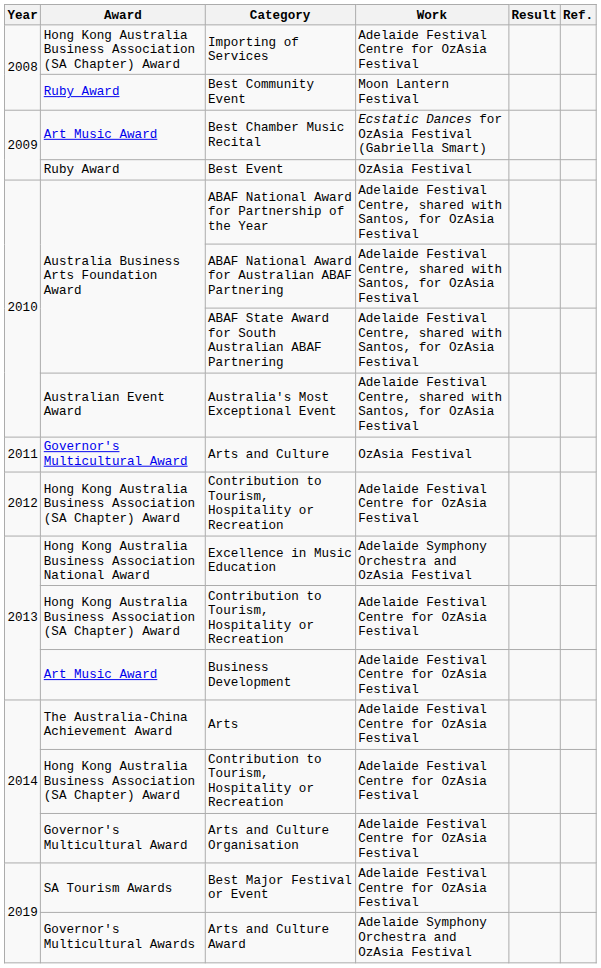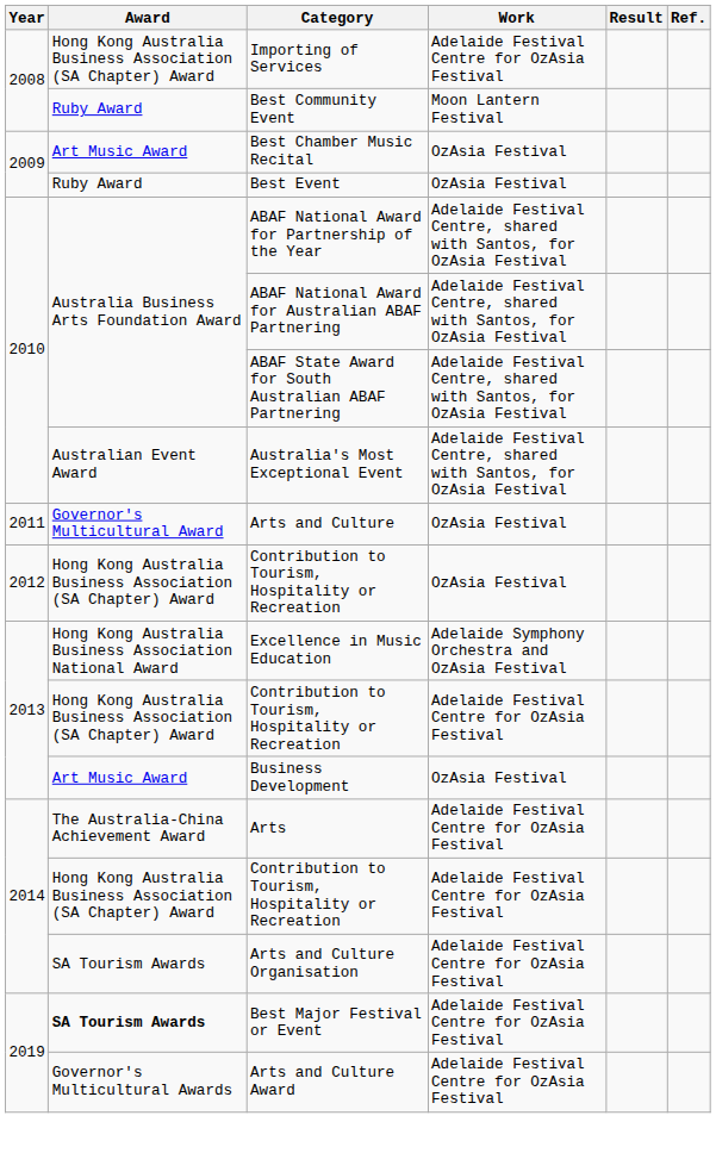 <table class="wikitable">
 <tr>
 <th>Year</th>
 <th>Award</th>
 <th>Category</th>
 <th>Work</th>
 <th>Result</th>
 <th>Ref.</th>
 </tr>
 <tr>
 <td rowspan="2">2008</td>
 <td>Hong Kong Australia Business Association (SA Chapter) Award</td>
 <td>Importing of Services</td>
 <td>Adelaide Festival Centre for OzAsia Festival</td>
 <td></td>
 <td></td>
 </tr>
 <tr>
 <td><a href='#'>Ruby Award</a></td>
 <td>Best Community Event</td>
 <td>Moon Lantern Festival</td>
 <td></td>
 <td></td>
 </tr>
 <tr>
 <td rowspan="2">2009</td>
 <td><a href='#'>Art Music Award</a></td>
 <td>Best Chamber Music Recital</td>
-<td><em>Ecstatic Dances</em> for OzAsia Festival (Gabriella Smart)</td>
+<td>OzAsia Festival</td>
 <td></td>
 <td></td>
 </tr>
 <tr>
 <td>Ruby Award</td>
 <td>Best Event</td>
 <td>OzAsia Festival</td>
 <td></td>
 <td></td>
 </tr>
 <tr>
 <td rowspan="4">2010</td>
 <td rowspan="3">Australia Business Arts Foundation Award</td>
 <td>ABAF National Award for Partnership of the Year</td>
 <td>Adelaide Festival Centre, shared with Santos, for OzAsia Festival</td>
 <td></td>
 <td></td>
 </tr>
 <tr>
 <td>ABAF National Award for Australian ABAF Partnering</td>
 <td>Adelaide Festival Centre, shared with Santos, for OzAsia Festival</td>
 <td></td>
 <td></td>
 </tr>
 <tr>
 <td>ABAF State Award for South Australian ABAF Partnering</td>
 <td>Adelaide Festival Centre, shared with Santos, for OzAsia Festival</td>
 <td></td>
 <td></td>
 </tr>
 <tr>
 <td>Australian Event Award</td>
 <td>Australia's Most Exceptional Event</td>
 <td>Adelaide Festival Centre, shared with Santos, for OzAsia Festival</td>
 <td></td>
 <td></td>
 </tr>
 <tr>
 <td>2011</td>
 <td><a href='#'>Governor's  Multicultural Award</a></td>
 <td>Arts and Culture</td>
 <td>OzAsia Festival</td>
 <td></td>
 <td></td>
 </tr>
 <tr>
 <td>2012</td>
 <td>Hong Kong Australia Business Association (SA Chapter) Award</td>
 <td>Contribution to Tourism, Hospitality or Recreation</td>
-<td>Adelaide Festival Centre for OzAsia Festival</td>
+<td>OzAsia Festival</td>
 <td></td>
 <td></td>
 </tr>
 <tr>
 <td rowspan="3">2013</td>
 <td>Hong Kong Australia Business Association National Award</td>
 <td>Excellence in Music Education</td>
 <td>Adelaide Symphony Orchestra and OzAsia Festival</td>
 <td></td>
 <td></td>
 </tr>
 <tr>
 <td>Hong Kong Australia Business Association (SA Chapter) Award</td>
 <td>Contribution to Tourism, Hospitality or Recreation</td>
 <td>Adelaide Festival Centre for OzAsia Festival</td>
 <td></td>
 <td></td>
 </tr>
 <tr>
 <td><a href='#'>Art Music Award</a></td>
 <td>Business Development</td>
-<td>Adelaide Festival Centre for OzAsia Festival</td>
+<td>OzAsia Festival</td>
 <td></td>
 <td></td>
 </tr>
 <tr>
 <td rowspan="3">2014</td>
 <td>The Australia-China Achievement Award</td>
 <td>Arts</td>
 <td>Adelaide Festival Centre for OzAsia Festival</td>
 <td></td>
 <td></td>
 </tr>
 <tr>
 <td>Hong Kong Australia Business Association (SA Chapter) Award</td>
 <td>Contribution to Tourism, Hospitality or Recreation</td>
 <td>Adelaide Festival Centre for OzAsia Festival</td>
 <td></td>
 <td></td>
 </tr>
 <tr>
-<td>Governor's  Multicultural Award</td>
+<td>SA Tourism Awards</td>
 <td>Arts and Culture Organisation</td>
 <td>Adelaide Festival Centre for OzAsia Festival</td>
 <td></td>
 <td></td>
 </tr>
 <tr>
 <td rowspan="3">2019</td>
-<td>SA Tourism Awards</td>
+<td><strong>SA Tourism Awards</strong></td>
 <td>Best Major Festival or Event</td>
 <td>Adelaide Festival Centre for OzAsia Festival</td>
 <td></td>
 <td></td>
 </tr>
 <tr>
 <td>Governor's Multicultural Awards</td>
 <td>Arts and Culture Award</td>
-<td>Adelaide Symphony Orchestra and OzAsia Festival</td>
+<td>Adelaide Festival Centre for OzAsia Festival</td>
 <td></td>
 <td></td>
 </tr>
 </table>
